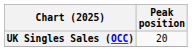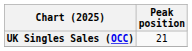 <table class="wikitable sortable plainrowheaders" style="text-align:center">
 <tr>
 <th scope="col">Chart (2025)</th>
 <th scope="col">Peak<br>position</th>
 </tr>
 <tr>
 <th scope="row">UK Singles Sales (<a href='#'>OCC</a>)</th>
-<td>20</td>
+<td>21</td>
 </tr>
 <tr>
 </tr>
 </table>
